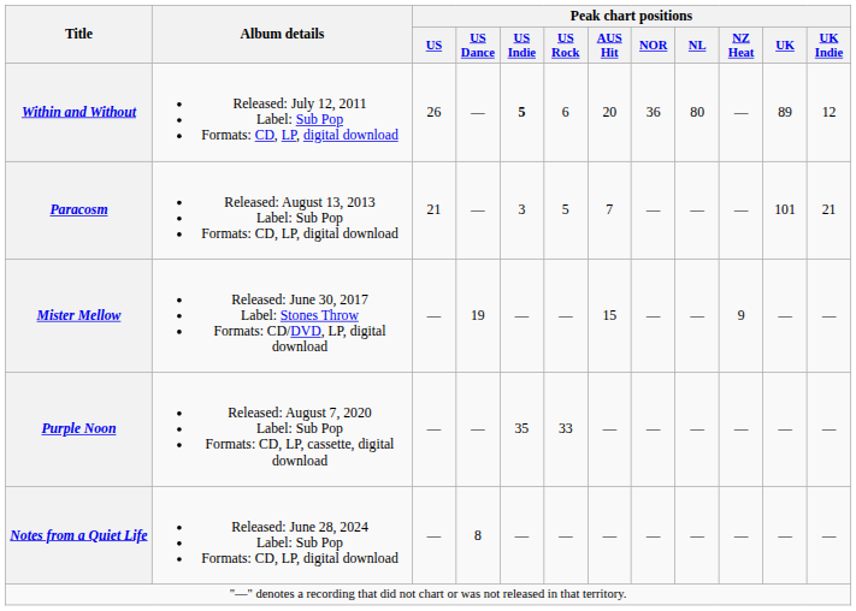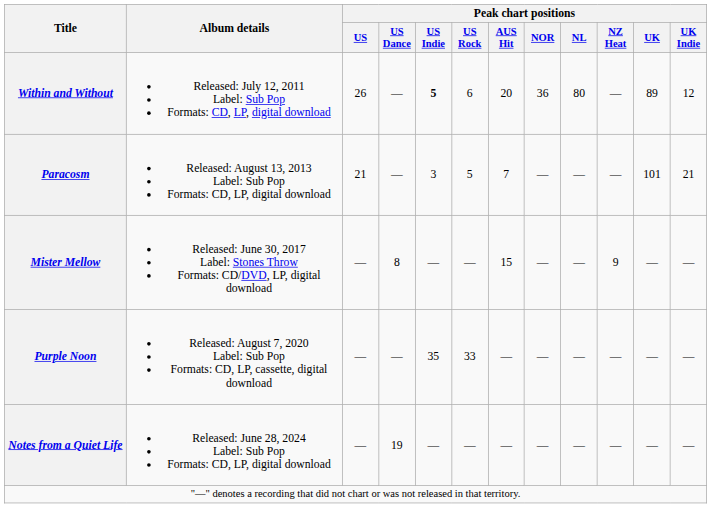 <table class="wikitable plainrowheaders" style="text-align:center;">
 <tr>
 <th scope="col" rowspan="2" style="width:10em;">Title</th>
 <th scope="col" rowspan="2" style="width:18em;">Album details</th>
 <th scope="col" colspan="10">Peak chart positions</th>
 </tr>
 <tr>
 <th scope="col" style="width:3em;font-size:90%;"><a href='#'>US</a><br></th>
 <th scope="col" style="width:3em;font-size:90%;"><a href='#'>US<br>Dance</a><br></th>
 <th scope="col" style="width:3em;font-size:90%;"><a href='#'>US<br>Indie</a><br></th>
 <th scope="col" style="width:3em;font-size:90%;"><a href='#'>US<br>Rock</a><br></th>
 <th scope="col" style="width:3em;font-size:90%;"><a href='#'>AUS<br>Hit</a><br></th>
 <th scope="col" style="width:3em;font-size:90%;"><a href='#'>NOR</a><br></th>
 <th scope="col" style="width:3em;font-size:90%;"><a href='#'>NL</a><br></th>
 <th scope="col" style="width:3em;font-size:90%;"><a href='#'>NZ<br>Heat</a><br></th>
 <th scope="col" style="width:3em;font-size:90%;"><a href='#'>UK</a><br></th>
 <th scope="col" style="width:3em;font-size:90%;"><a href='#'>UK<br>Indie</a><br></th>
 </tr>
 <tr>
 <th scope="row"><em><a href='#'>Within and Without</a></em></th>
 <td><br><ul><li>Released: July 12, 2011</li><li>Label: <a href='#'>Sub Pop</a></li><li>Formats: <a href='#'>CD</a>, <a href='#'>LP</a>, <a href='#'>digital download</a></li></ul></td>
 <td>26</td>
 <td>—</td>
 <td><strong>5</strong></td>
 <td>6</td>
 <td>20</td>
 <td>36</td>
 <td>80</td>
 <td>—</td>
 <td>89</td>
 <td>12</td>
 </tr>
 <tr>
 <th scope="row"><em><a href='#'>Paracosm</a></em></th>
 <td><br><ul><li>Released: August 13, 2013</li><li>Label: Sub Pop</li><li>Formats: CD, LP, digital download</li></ul></td>
 <td>21</td>
 <td>—</td>
 <td>3</td>
 <td>5</td>
 <td>7</td>
 <td>—</td>
 <td>—</td>
 <td>—</td>
 <td>101</td>
 <td>21</td>
 </tr>
 <tr>
 <th scope="row"><em><a href='#'>Mister Mellow</a></em></th>
 <td><br><ul><li>Released: June 30, 2017</li><li>Label: <a href='#'>Stones Throw</a></li><li>Formats: CD/<a href='#'>DVD</a>, LP, digital download</li></ul></td>
 <td>—</td>
-<td>19</td>
+<td>8</td>
 <td>—</td>
 <td>—</td>
 <td>15</td>
 <td>—</td>
 <td>—</td>
 <td>9</td>
 <td>—</td>
 <td>—</td>
 </tr>
 <tr>
 <th scope="row"><em><a href='#'>Purple Noon</a></em></th>
 <td><br><ul><li>Released: August 7, 2020</li><li>Label: Sub Pop</li><li>Formats: CD, LP, cassette, digital download</li></ul></td>
 <td>—</td>
 <td>—</td>
 <td>35</td>
 <td>33</td>
 <td>—</td>
 <td>—</td>
 <td>—</td>
 <td>—</td>
 <td>—</td>
 <td>—</td>
 </tr>
 <tr>
 <th scope="row"><em><a href='#'>Notes from a Quiet Life</a></em></th>
 <td><br><ul><li>Released: June 28, 2024</li><li>Label: Sub Pop</li><li>Formats: CD, LP, digital download</li></ul></td>
 <td>—</td>
-<td>8</td>
+<td>19</td>
 <td>—</td>
 <td>—</td>
 <td>—</td>
 <td>—</td>
 <td>—</td>
 <td>—</td>
 <td>—</td>
 <td>—</td>
 </tr>
 <tr>
 <td colspan="15" style="font-size:90%">"—" denotes a recording that did not chart or was not released in that territory.</td>
 </tr>
 </table>
